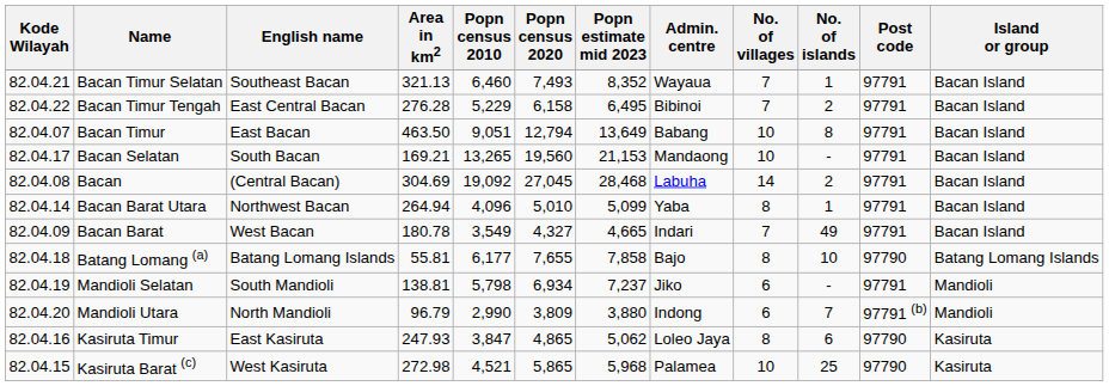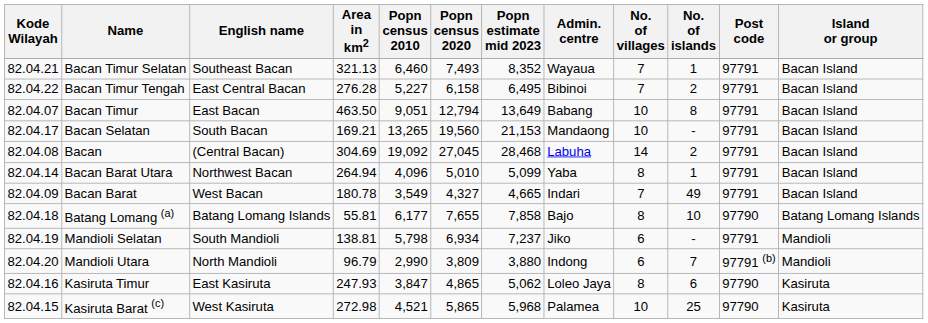 <table class="sortable wikitable">
 <tr>
 <th>Kode <br>Wilayah</th>
 <th>Name</th>
 <th>English name</th>
 <th>Area <br>in<br>km<sup>2</sup></th>
 <th>Popn<br>census<br>2010</th>
 <th>Popn<br>census<br>2020</th>
 <th>Popn<br>estimate<br>mid 2023</th>
 <th>Admin.<br>centre</th>
 <th>No.<br>of<br>villages</th>
 <th>No.<br>of<br>islands</th>
 <th>Post<br>code</th>
 <th>Island<br>or group</th>
 </tr>
 <tr>
 </tr>
 <tr>
 <td>82.04.21</td>
 <td>Bacan Timur Selatan</td>
 <td>Southeast Bacan</td>
 <td align="right">321.13</td>
 <td align="right">6,460</td>
 <td align="right">7,493</td>
 <td align="right">8,352</td>
 <td>Wayaua</td>
 <td align="center">7</td>
 <td align="center">1</td>
 <td>97791</td>
 <td>Bacan Island</td>
 </tr>
 <tr>
 <td>82.04.22</td>
 <td>Bacan Timur Tengah</td>
 <td>East Central Bacan</td>
 <td align="right">276.28</td>
-<td align="right">5,229</td>
+<td align="right">5,227</td>
 <td align="right">6,158</td>
 <td align="right">6,495</td>
 <td>Bibinoi</td>
 <td align="center">7</td>
 <td align="center">2</td>
 <td>97791</td>
 <td>Bacan Island</td>
 </tr>
 <tr>
 <td>82.04.07</td>
 <td>Bacan Timur</td>
 <td>East Bacan</td>
 <td align="right">463.50</td>
 <td align="right">9,051</td>
 <td align="right">12,794</td>
 <td align="right">13,649</td>
 <td>Babang</td>
 <td align="center">10</td>
 <td align="center">8</td>
 <td>97791</td>
 <td>Bacan Island</td>
 </tr>
 <tr>
 <td>82.04.17</td>
 <td>Bacan Selatan</td>
 <td>South Bacan</td>
 <td align="right">169.21</td>
 <td align="right">13,265</td>
 <td align="right">19,560</td>
 <td align="right">21,153</td>
 <td>Mandaong</td>
 <td align="center">10</td>
 <td align="center">-</td>
 <td>97791</td>
 <td>Bacan Island</td>
 </tr>
 <tr>
 <td>82.04.08</td>
 <td>Bacan</td>
 <td>(Central Bacan)</td>
 <td align="right">304.69</td>
 <td align="right">19,092</td>
 <td align="right">27,045</td>
 <td align="right">28,468</td>
 <td><a href='#'>Labuha</a></td>
 <td align="center">14</td>
 <td align="center">2</td>
 <td>97791</td>
 <td>Bacan Island</td>
 </tr>
 <tr>
 <td>82.04.14</td>
 <td>Bacan Barat Utara</td>
 <td>Northwest Bacan</td>
 <td align="right">264.94</td>
 <td align="right">4,096</td>
 <td align="right">5,010</td>
 <td align="right">5,099</td>
 <td>Yaba</td>
 <td align="center">8</td>
 <td align="center">1</td>
 <td>97791</td>
 <td>Bacan Island</td>
 </tr>
 <tr>
 <td>82.04.09</td>
 <td>Bacan Barat</td>
 <td>West Bacan</td>
 <td align="right">180.78</td>
 <td align="right">3,549</td>
 <td align="right">4,327</td>
 <td align="right">4,665</td>
 <td>Indari</td>
 <td align="center">7</td>
 <td align="center">49</td>
 <td>97791</td>
 <td>Bacan Island</td>
 </tr>
 <tr>
 <td>82.04.18</td>
 <td>Batang Lomang <sup>(a)</sup></td>
 <td>Batang Lomang Islands</td>
 <td align="right">55.81</td>
 <td align="right">6,177</td>
 <td align="right">7,655</td>
 <td align="right">7,858</td>
 <td>Bajo</td>
 <td align="center">8</td>
 <td align="center">10</td>
 <td>97790</td>
 <td>Batang Lomang Islands</td>
 </tr>
 <tr>
 <td>82.04.19</td>
 <td>Mandioli Selatan</td>
 <td>South Mandioli</td>
 <td align="right">138.81</td>
 <td align="right">5,798</td>
 <td align="right">6,934</td>
 <td align="right">7,237</td>
 <td>Jiko</td>
 <td align="center">6</td>
 <td align="center">-</td>
 <td>97791</td>
 <td>Mandioli</td>
 </tr>
 <tr>
 <td>82.04.20</td>
 <td>Mandioli Utara</td>
 <td>North Mandioli</td>
 <td align="right">96.79</td>
 <td align="right">2,990</td>
 <td align="right">3,809</td>
 <td align="right">3,880</td>
 <td>Indong</td>
 <td align="center">6</td>
 <td align="center">7</td>
 <td>97791 <sup>(b)</sup></td>
 <td>Mandioli</td>
 </tr>
 <tr>
 <td>82.04.16</td>
 <td>Kasiruta Timur</td>
 <td>East Kasiruta</td>
 <td align="right">247.93</td>
 <td align="right">3,847</td>
 <td align="right">4,865</td>
 <td align="right">5,062</td>
 <td>Loleo Jaya</td>
 <td align="center">8</td>
 <td align="center">6</td>
 <td>97790</td>
 <td>Kasiruta</td>
 </tr>
 <tr>
 <td>82.04.15</td>
 <td>Kasiruta Barat <sup>(c)</sup></td>
 <td>West Kasiruta</td>
 <td align="right">272.98</td>
 <td align="right">4,521</td>
 <td align="right">5,865</td>
 <td align="right">5,968</td>
 <td>Palamea</td>
 <td align="center">10</td>
 <td align="center">25</td>
 <td>97790</td>
 <td>Kasiruta</td>
 </tr>
 </table>
